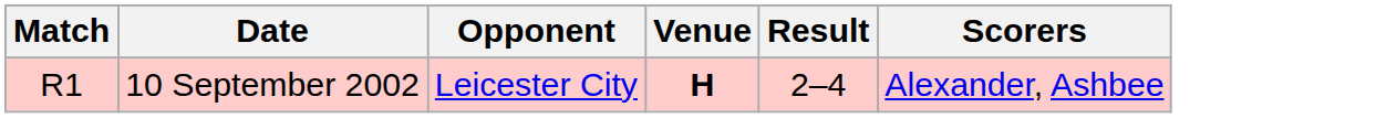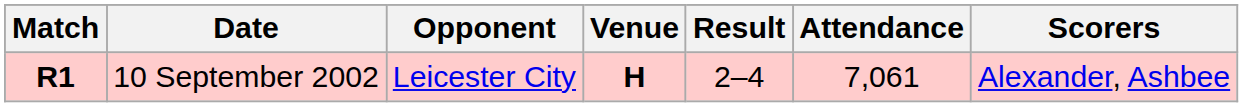 <table class="wikitable" style="font-size:100%; text-align:center">
 <tr>
 <th>Match</th>
 <th>Date</th>
 <th>Opponent</th>
 <th>Venue</th>
 <th>Result</th>
+<th>Attendance</th>
 <th>Scorers</th>
 </tr>
 <tr style="background: #FFCCCC;">
-<td>R1</td>
+<td><strong>R1</strong></td>
 <td>10 September 2002</td>
 <td><a href='#'>Leicester City</a></td>
 <td><strong>H</strong></td>
 <td>2–4</td>
+<td>7,061</td>
 <td><a href='#'>Alexander</a>, <a href='#'>Ashbee</a></td>
 </tr>
 </table>
